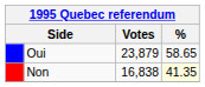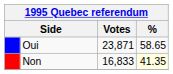 <table class="wikitable" style="font-size: 95%; clear:both">
 <tr style="background-color:#E9E9E9">
 <th colspan=4><a href='#'>1995 Quebec referendum</a></th>
 </tr>
 <tr style="background-color:#E9E9E9">
 <th colspan=2 style="width: 130px">Side</th>
 <th style="width: 50px">Votes</th>
 <th style="width: 40px">%</th>
 </tr>
 <tr>
 <td bgcolor="blue"></td>
 <td>Oui</td>
-<td align="right">23,879</td>
+<td align="right">23,871</td>
 <td align="right">58.65</td>
 </tr>
 <tr>
 <td bgcolor="red"></td>
 <td>Non</td>
-<td align="right">16,838</td>
+<td align="right">16,833</td>
 <td align="right" style="background: lightyellow;">41.35</td>
 </tr>
 <tr>
 </tr>
 </table>
